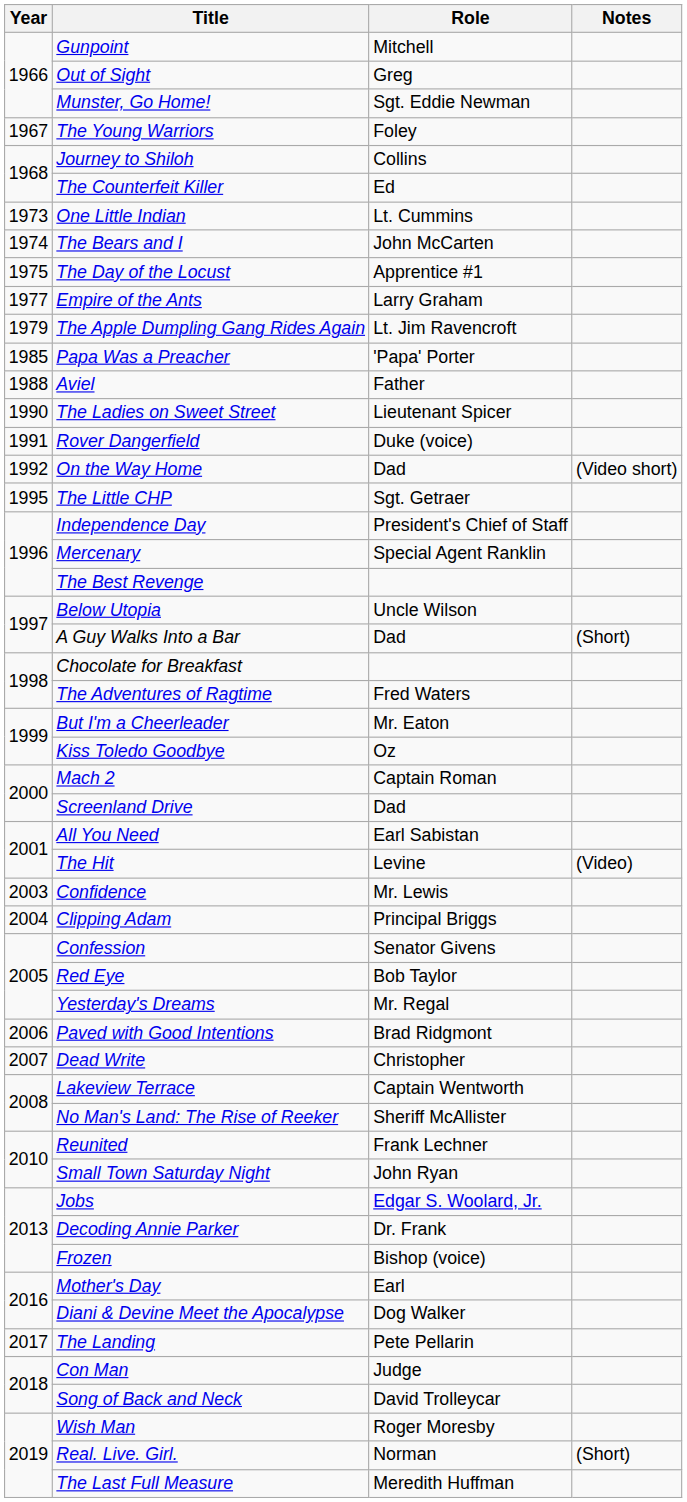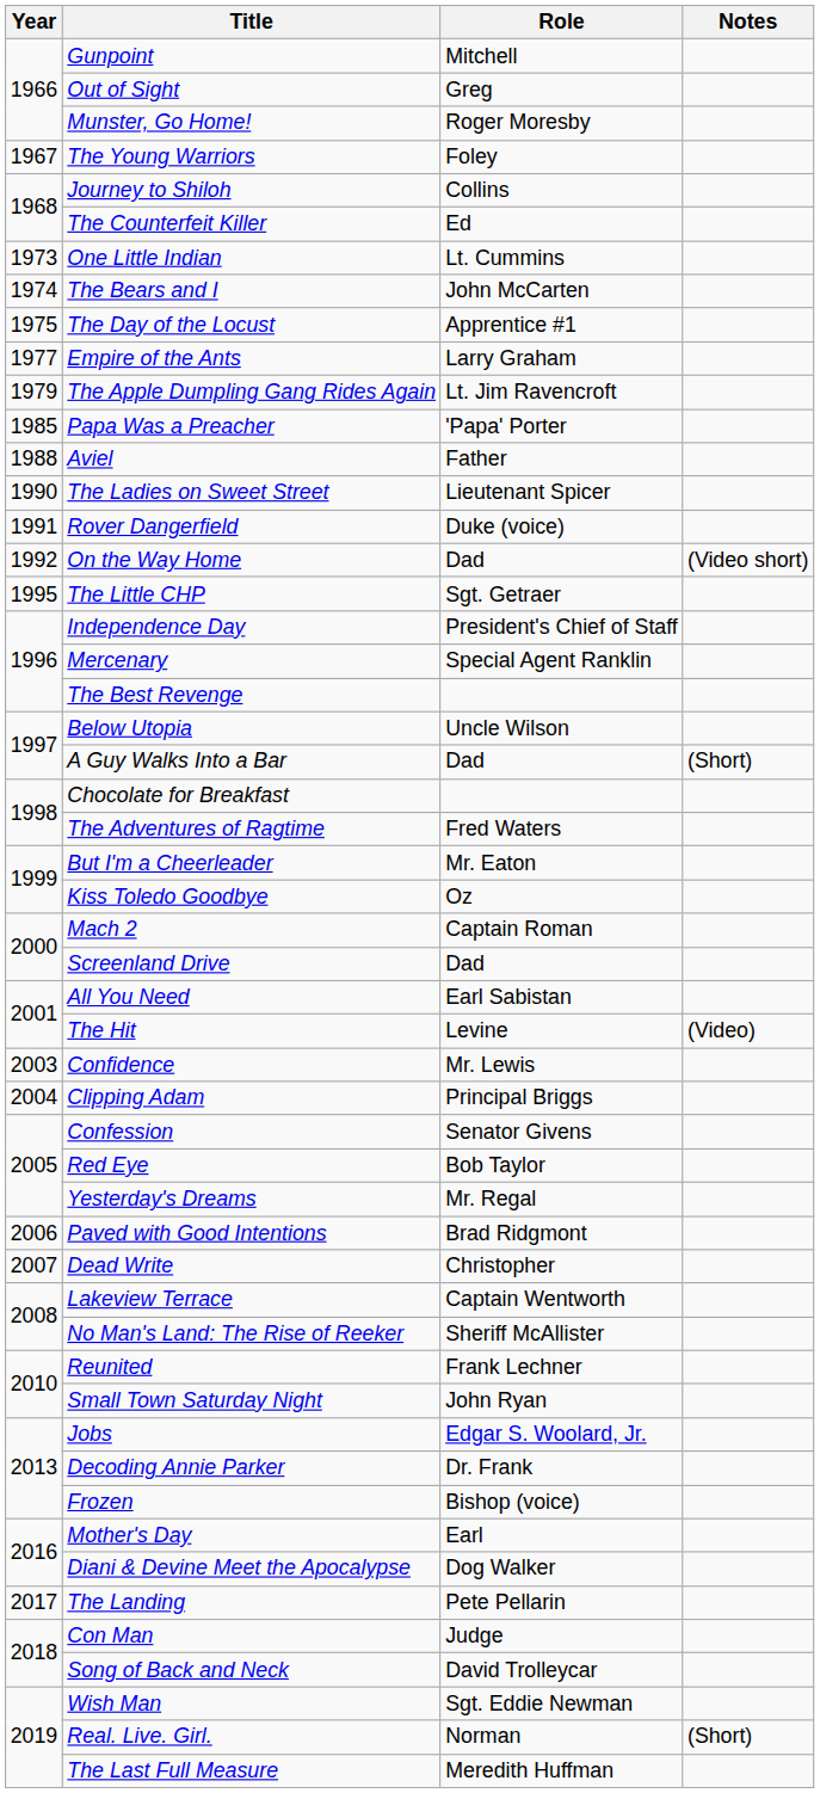 <table class="wikitable sortable">
 <tr>
 <th>Year</th>
 <th>Title</th>
 <th>Role</th>
 <th>Notes</th>
 </tr>
 <tr>
 <td rowspan=3>1966</td>
 <td><em><a href='#'>Gunpoint</a></em></td>
 <td>Mitchell</td>
 <td></td>
 </tr>
 <tr>
 <td><em><a href='#'>Out of Sight</a></em></td>
 <td>Greg</td>
 <td></td>
 </tr>
 <tr>
 <td><em><a href='#'>Munster, Go Home!</a></em></td>
-<td>Sgt. Eddie Newman</td>
+<td>Roger Moresby</td>
 <td></td>
 </tr>
 <tr>
 <td>1967</td>
 <td><em><a href='#'>The Young Warriors</a></em></td>
 <td>Foley</td>
 <td></td>
 </tr>
 <tr>
 <td rowspan=2>1968</td>
 <td><em><a href='#'>Journey to Shiloh</a></em></td>
 <td>Collins</td>
 <td></td>
 </tr>
 <tr>
 <td><em><a href='#'>The Counterfeit Killer</a></em></td>
 <td>Ed</td>
 <td></td>
 </tr>
 <tr>
 <td>1973</td>
 <td><em><a href='#'>One Little Indian</a></em></td>
 <td>Lt. Cummins</td>
 <td></td>
 </tr>
 <tr>
 <td>1974</td>
 <td><em><a href='#'>The Bears and I</a></em></td>
 <td>John McCarten</td>
 <td></td>
 </tr>
 <tr>
 <td>1975</td>
 <td><em><a href='#'>The Day of the Locust</a></em></td>
 <td>Apprentice #1</td>
 <td></td>
 </tr>
 <tr>
 <td>1977</td>
 <td><em><a href='#'>Empire of the Ants</a></em></td>
 <td>Larry Graham</td>
 <td></td>
 </tr>
 <tr>
 <td>1979</td>
 <td><em><a href='#'>The Apple Dumpling Gang Rides Again</a></em></td>
 <td>Lt. Jim Ravencroft</td>
 <td></td>
 </tr>
 <tr>
 <td>1985</td>
 <td><em><a href='#'>Papa Was a Preacher</a></em></td>
 <td>'Papa' Porter</td>
 <td></td>
 </tr>
 <tr>
 <td>1988</td>
 <td><em><a href='#'>Aviel</a></em></td>
 <td>Father</td>
 <td></td>
 </tr>
 <tr>
 <td>1990</td>
 <td><em><a href='#'>The Ladies on Sweet Street</a></em></td>
 <td>Lieutenant Spicer</td>
 <td></td>
 </tr>
 <tr>
 <td>1991</td>
 <td><em><a href='#'>Rover Dangerfield</a></em></td>
 <td>Duke (voice)</td>
 <td></td>
 </tr>
 <tr>
 <td>1992</td>
 <td><em><a href='#'>On the Way Home</a></em></td>
 <td>Dad</td>
 <td>(Video short)</td>
 </tr>
 <tr>
 <td>1995</td>
 <td><em><a href='#'>The Little CHP</a></em></td>
 <td>Sgt. Getraer</td>
 <td></td>
 </tr>
 <tr>
 <td rowspan=3>1996</td>
 <td><em><a href='#'>Independence Day</a></em></td>
 <td>President's Chief of Staff</td>
 <td></td>
 </tr>
 <tr>
 <td><em><a href='#'>Mercenary</a></em></td>
 <td>Special Agent Ranklin</td>
 <td></td>
 </tr>
 <tr>
 <td><em><a href='#'>The Best Revenge</a></em></td>
 <td></td>
 <td></td>
 </tr>
 <tr>
 <td rowspan=2>1997</td>
 <td><em><a href='#'>Below Utopia</a></em></td>
 <td>Uncle Wilson</td>
 <td></td>
 </tr>
 <tr>
 <td><em>A Guy Walks Into a Bar</em></td>
 <td>Dad</td>
 <td>(Short)</td>
 </tr>
 <tr>
 <td rowspan=2>1998</td>
 <td><em>Chocolate for Breakfast</em></td>
 <td></td>
 <td></td>
 </tr>
 <tr>
 <td><em><a href='#'>The Adventures of Ragtime</a></em></td>
 <td>Fred Waters</td>
 <td></td>
 </tr>
 <tr>
 <td rowspan=2>1999</td>
 <td><em><a href='#'>But I'm a Cheerleader</a></em></td>
 <td>Mr. Eaton</td>
 <td></td>
 </tr>
 <tr>
 <td><em><a href='#'>Kiss Toledo Goodbye</a></em></td>
 <td>Oz</td>
 <td></td>
 </tr>
 <tr>
 <td rowspan=2>2000</td>
 <td><em><a href='#'>Mach 2</a></em></td>
 <td>Captain Roman</td>
 <td></td>
 </tr>
 <tr>
 <td><em><a href='#'>Screenland Drive</a></em></td>
 <td>Dad</td>
 <td></td>
 </tr>
 <tr>
 <td rowspan=2>2001</td>
 <td><em><a href='#'>All You Need</a></em></td>
 <td>Earl Sabistan</td>
 <td></td>
 </tr>
 <tr>
 <td><em><a href='#'>The Hit</a></em></td>
 <td>Levine</td>
 <td>(Video)</td>
 </tr>
 <tr>
 <td>2003</td>
 <td><em><a href='#'>Confidence</a></em></td>
 <td>Mr. Lewis</td>
 <td></td>
 </tr>
 <tr>
 <td>2004</td>
 <td><em><a href='#'>Clipping Adam</a></em></td>
 <td>Principal Briggs</td>
 <td></td>
 </tr>
 <tr>
 <td rowspan=3>2005</td>
 <td><em><a href='#'>Confession</a></em></td>
 <td>Senator Givens</td>
 <td></td>
 </tr>
 <tr>
 <td><em><a href='#'>Red Eye</a></em></td>
 <td>Bob Taylor</td>
 <td></td>
 </tr>
 <tr>
 <td><em><a href='#'>Yesterday's Dreams</a></em></td>
 <td>Mr. Regal</td>
 <td></td>
 </tr>
 <tr>
 <td>2006</td>
 <td><em><a href='#'>Paved with Good Intentions</a></em></td>
 <td>Brad Ridgmont</td>
 <td></td>
 </tr>
 <tr>
 <td>2007</td>
 <td><em><a href='#'>Dead Write</a></em></td>
 <td>Christopher</td>
 <td></td>
 </tr>
 <tr>
 <td rowspan=2>2008</td>
 <td><em><a href='#'>Lakeview Terrace</a></em></td>
 <td>Captain Wentworth</td>
 <td></td>
 </tr>
 <tr>
 <td><em><a href='#'>No Man's Land: The Rise of Reeker</a></em></td>
 <td>Sheriff McAllister</td>
 <td></td>
 </tr>
 <tr>
 <td rowspan=2>2010</td>
 <td><em><a href='#'>Reunited</a></em></td>
 <td>Frank Lechner</td>
 <td></td>
 </tr>
 <tr>
 <td><em><a href='#'>Small Town Saturday Night</a></em></td>
 <td>John Ryan</td>
 <td></td>
 </tr>
 <tr>
 <td rowspan=3>2013</td>
 <td><em><a href='#'>Jobs</a></em></td>
 <td><a href='#'>Edgar S. Woolard, Jr.</a></td>
 <td></td>
 </tr>
 <tr>
 <td><em><a href='#'>Decoding Annie Parker</a></em></td>
 <td>Dr. Frank</td>
 <td></td>
 </tr>
 <tr>
 <td><em><a href='#'>Frozen</a></em></td>
 <td>Bishop (voice)</td>
 <td></td>
 </tr>
 <tr>
 <td rowspan=2>2016</td>
 <td><em><a href='#'>Mother's Day</a></em></td>
 <td>Earl</td>
 <td></td>
 </tr>
 <tr>
 <td><em><a href='#'>Diani & Devine Meet the Apocalypse</a></em></td>
 <td>Dog Walker</td>
 <td></td>
 </tr>
 <tr>
 <td>2017</td>
 <td><em><a href='#'>The Landing</a></em></td>
 <td>Pete Pellarin</td>
 <td></td>
 </tr>
 <tr>
 <td rowspan=2>2018</td>
 <td><em><a href='#'>Con Man</a></em></td>
 <td>Judge</td>
 <td></td>
 </tr>
 <tr>
 <td><em><a href='#'>Song of Back and Neck</a></em></td>
 <td>David Trolleycar</td>
 <td></td>
 </tr>
 <tr>
 <td rowspan=3>2019</td>
 <td><em><a href='#'>Wish Man</a></em></td>
-<td>Roger Moresby</td>
+<td>Sgt. Eddie Newman</td>
 <td></td>
 </tr>
 <tr>
 <td><em><a href='#'>Real. Live. Girl.</a></em></td>
 <td>Norman</td>
 <td>(Short)</td>
 </tr>
 <tr>
 <td><em><a href='#'>The Last Full Measure</a></em></td>
 <td>Meredith Huffman</td>
 <td></td>
 </tr>
 </table>
